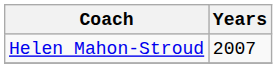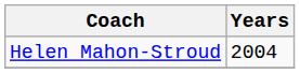 <table class="wikitable collapsible">
 <tr>
 <th>Coach</th>
 <th>Years</th>
 </tr>
 <tr>
 <td><a href='#'>Helen Mahon-Stroud</a></td>
-<td>2007</td>
+<td>2004</td>
 </tr>
 <tr>
 </tr>
 </table>
